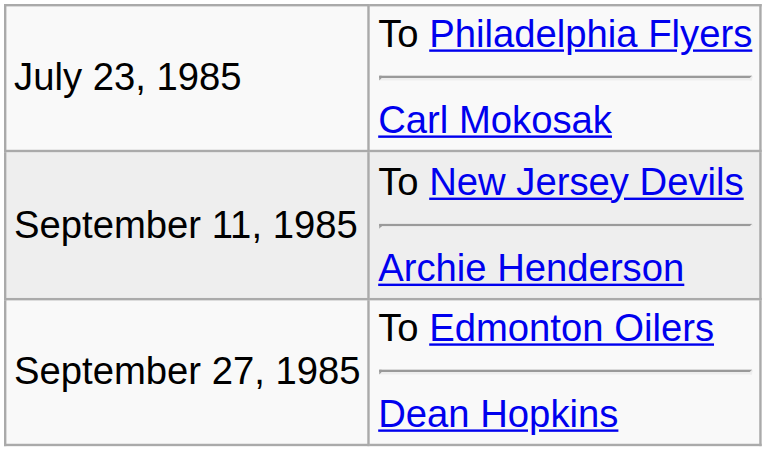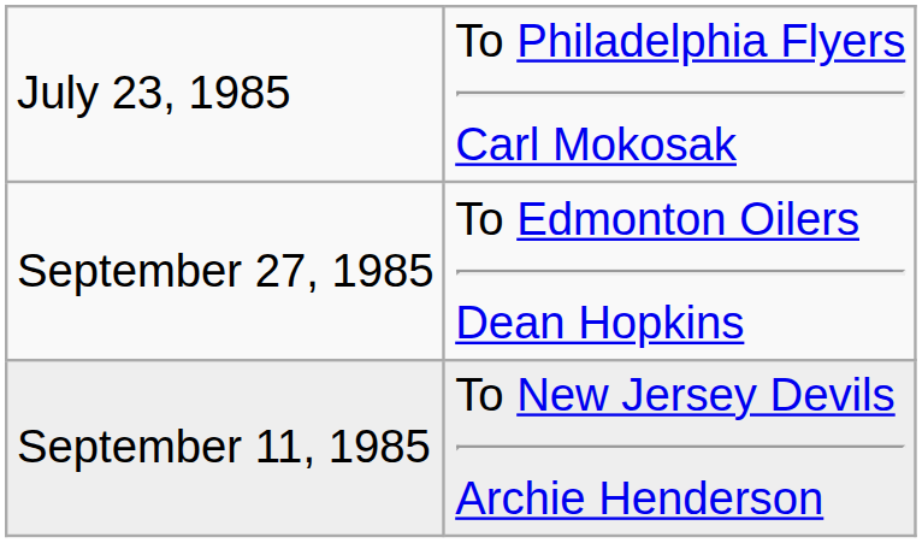 <table class="wikitable">
 <tr>
 <td>July 23, 1985</td>
 <td valign="top">To <a href='#'>Philadelphia Flyers</a><hr><a href='#'>Carl Mokosak</a></td>
 </tr>
+<tr>
+<td>September 27, 1985</td>
+<td valign="top">To <a href='#'>Edmonton Oilers</a><hr><a href='#'>Dean Hopkins</a></td>
+</tr>
 <tr style="background:#eee;">
 <td>September 11, 1985</td>
 <td valign="top">To <a href='#'>New Jersey Devils</a><hr><a href='#'>Archie Henderson</a></td>
 </tr>
-<tr>
-<td>September 27, 1985</td>
-<td valign="top">To <a href='#'>Edmonton Oilers</a><hr><a href='#'>Dean Hopkins</a></td>
-</tr>
 </table>
